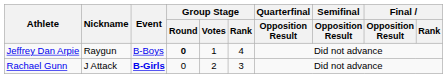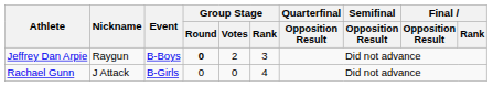 <table class=wikitable style=font-size:90%;text-align:center>
 <tr>
 <th rowspan=2>Athlete</th>
 <th rowspan=2>Nickname</th>
 <th rowspan=2>Event</th>
 <th colspan=3>Group Stage</th>
 <th>Quarterfinal</th>
 <th>Semifinal</th>
 <th colspan=2>Final / </th>
 </tr>
 <tr style=font-size:95%>
 <th>Round</th>
 <th>Votes</th>
 <th>Rank</th>
 <th>Opposition<br>Result</th>
 <th>Opposition<br>Result</th>
 <th>Opposition<br>Result</th>
 <th>Rank</th>
 </tr>
 <tr>
 <td align=left><a href='#'>Jeffrey Dan Arpie</a></td>
 <td align=left>Raygun</td>
 <td align=left><a href='#'>B-Boys</a></td>
 <td><strong>0</strong></td>
-<td>1</td>
-<td>4</td>
+<td>2</td>
+<td>3</td>
 <td colspan=5>Did not advance</td>
 </tr>
 <tr>
 <td align=left><a href='#'>Rachael Gunn</a></td>
 <td align=left>J Attack</td>
-<td align=left><strong><a href='#'>B-Girls</a></strong></td>
+<td align=left><a href='#'>B-Girls</a></td>
 <td>0</td>
-<td>2</td>
-<td>3</td>
+<td>0</td>
+<td>4</td>
 <td colspan=5>Did not advance</td>
 </tr>
 </table>
